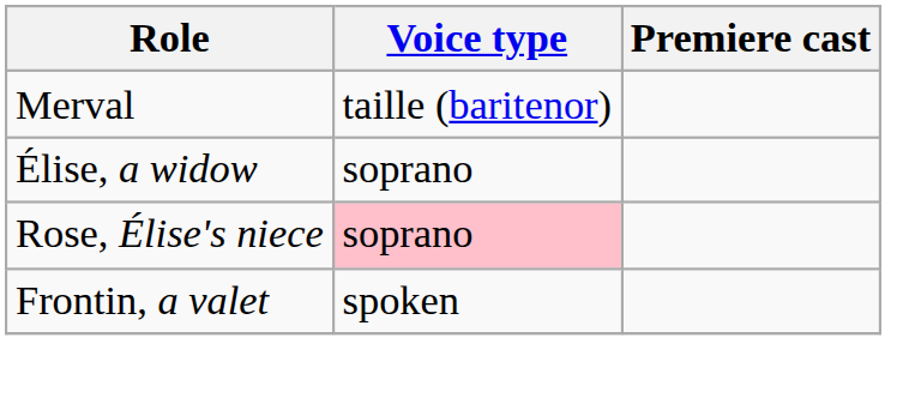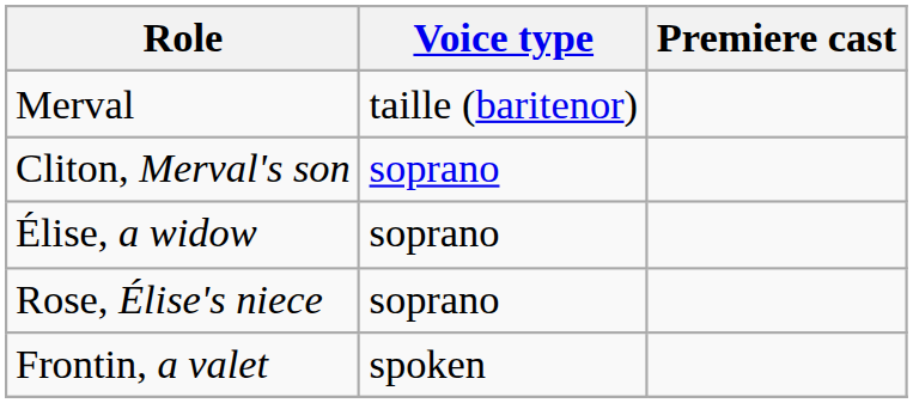 <table class="wikitable">
 <tr>
 <th>Role</th>
 <th><a href='#'>Voice type</a></th>
 <th>Premiere cast</th>
 </tr>
 <tr>
 <td>Merval</td>
 <td>taille (<a href='#'>baritenor</a>)</td>
 <td></td>
 </tr>
 <tr>
+<td>Cliton, <em>Merval's son</em></td>
+<td><a href='#'>soprano</a></td>
+<td></td>
+</tr>
+<tr>
 <td>Élise, <em>a widow</em></td>
 <td>soprano</td>
 <td></td>
 </tr>
 <tr>
 <td>Rose, <em>Élise's niece</em></td>
-<td style="background: pink;">soprano</td>
+<td>soprano</td>
 <td></td>
 </tr>
 <tr>
 <td>Frontin, <em>a valet</em></td>
 <td>spoken</td>
 <td></td>
 </tr>
 <tr>
 </tr>
 </table>
